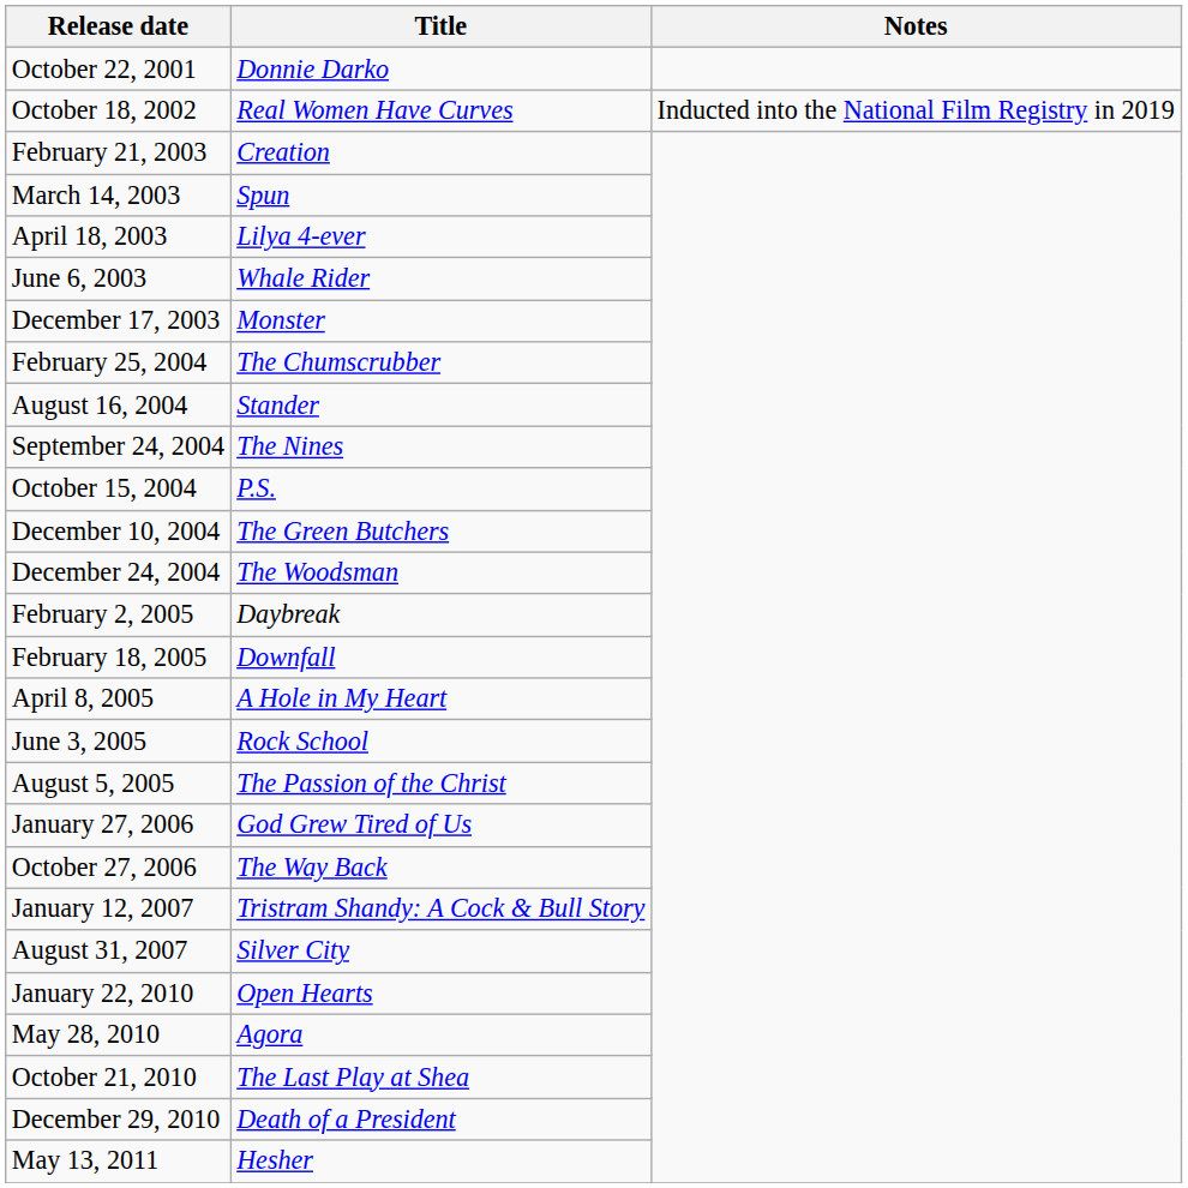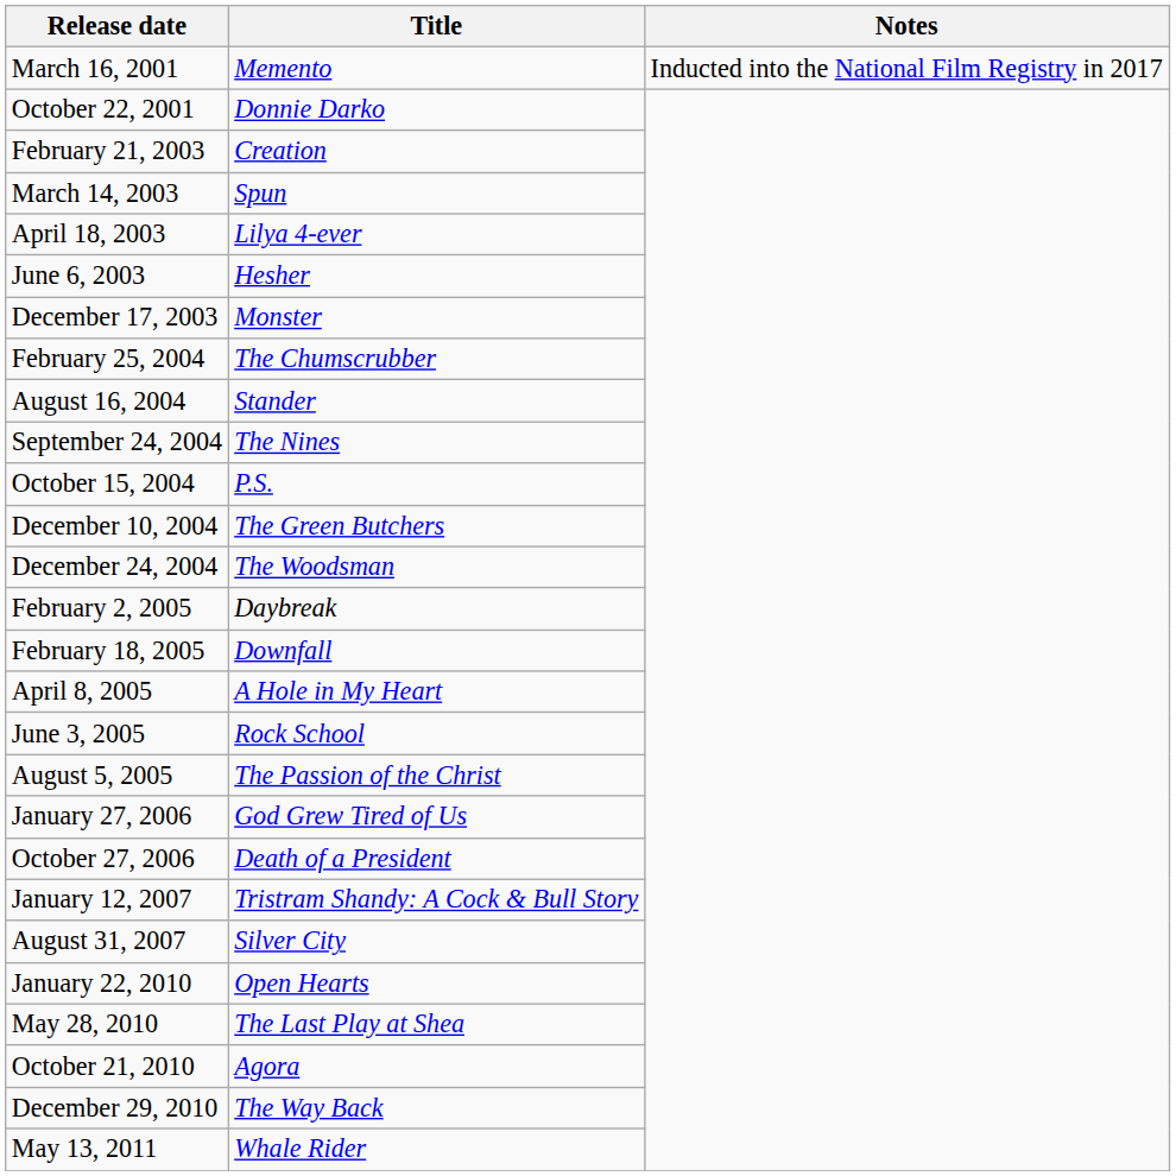 <table class="wikitable sortable">
 <tr>
 <th>Release date</th>
 <th>Title</th>
 <th>Notes</th>
 </tr>
 <tr>
+<td>March 16, 2001</td>
+<td><em><a href='#'>Memento</a></em></td>
+<td>Inducted into the <a href='#'>National Film Registry</a> in 2017</td>
+</tr>
+<tr>
 <td>October 22, 2001</td>
 <td><em><a href='#'>Donnie Darko</a></em></td>
-</tr>
-<tr>
-<td>October 18, 2002</td>
-<td><em><a href='#'>Real Women Have Curves</a></em></td>
-<td>Inducted into the <a href='#'>National Film Registry</a> in 2019</td>
 </tr>
 <tr>
 <td>February 21, 2003</td>
 <td><em><a href='#'>Creation</a></em></td>
 </tr>
 <tr>
 <td>March 14, 2003</td>
 <td><em><a href='#'>Spun</a></em></td>
 </tr>
 <tr>
 <td>April 18, 2003</td>
 <td><em><a href='#'>Lilya 4-ever</a></em></td>
 </tr>
 <tr>
 <td>June 6, 2003</td>
-<td><em><a href='#'>Whale Rider</a></em></td>
+<td><em><a href='#'>Hesher</a></em></td>
 </tr>
 <tr>
 <td>December 17, 2003</td>
 <td><em><a href='#'>Monster</a></em></td>
 </tr>
 <tr>
 <td>February 25, 2004</td>
 <td><em><a href='#'>The Chumscrubber</a></em></td>
 </tr>
 <tr>
 <td>August 16, 2004</td>
 <td><em><a href='#'>Stander</a></em></td>
 </tr>
 <tr>
 <td>September 24, 2004</td>
 <td><em><a href='#'>The Nines</a></em></td>
 </tr>
 <tr>
 <td>October 15, 2004</td>
 <td><em><a href='#'>P.S.</a></em></td>
 </tr>
 <tr>
 <td>December 10, 2004</td>
 <td><em><a href='#'>The Green Butchers</a></em></td>
 </tr>
 <tr>
 <td>December 24, 2004</td>
 <td><em><a href='#'>The Woodsman</a></em></td>
 </tr>
 <tr>
 <td>February 2, 2005</td>
 <td><em>Daybreak</em></td>
 </tr>
 <tr>
 <td>February 18, 2005</td>
 <td><em><a href='#'>Downfall</a></em></td>
 </tr>
 <tr>
 <td>April 8, 2005</td>
 <td><em><a href='#'>A Hole in My Heart</a></em></td>
 </tr>
 <tr>
 <td>June 3, 2005</td>
 <td><em><a href='#'>Rock School</a></em></td>
 </tr>
 <tr>
 <td>August 5, 2005</td>
 <td><em><a href='#'>The Passion of the Christ</a></em></td>
 </tr>
 <tr>
 <td>January 27, 2006</td>
 <td><em><a href='#'>God Grew Tired of Us</a></em></td>
 </tr>
 <tr>
 <td>October 27, 2006</td>
-<td><em><a href='#'>The Way Back</a></em></td>
+<td><em><a href='#'>Death of a President</a></em></td>
 </tr>
 <tr>
 <td>January 12, 2007</td>
 <td><em><a href='#'>Tristram Shandy: A Cock & Bull Story</a></em></td>
 </tr>
 <tr>
 <td>August 31, 2007</td>
 <td><em><a href='#'>Silver City</a></em></td>
 </tr>
 <tr>
 <td>January 22, 2010</td>
 <td><em><a href='#'>Open Hearts</a></em></td>
 </tr>
 <tr>
 <td>May 28, 2010</td>
+<td><em><a href='#'>The Last Play at Shea</a></em></td>
+</tr>
+<tr>
+<td>October 21, 2010</td>
 <td><em><a href='#'>Agora</a></em></td>
 </tr>
 <tr>
-<td>October 21, 2010</td>
-<td><em><a href='#'>The Last Play at Shea</a></em></td>
-</tr>
-<tr>
 <td>December 29, 2010</td>
-<td><em><a href='#'>Death of a President</a></em></td>
+<td><em><a href='#'>The Way Back</a></em></td>
 </tr>
 <tr>
 <td>May 13, 2011</td>
-<td><em><a href='#'>Hesher</a></em></td>
+<td><em><a href='#'>Whale Rider</a></em></td>
 </tr>
 </table>
